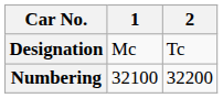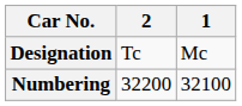 <table class="wikitable">
 <tr>
 <th>Car No.</th>
+<th>2</th>
 <th>1</th>
-<th>2</th>
 </tr>
 <tr>
 <th>Designation</th>
+<td>Tc</td>
 <td>Mc</td>
-<td>Tc</td>
 </tr>
 <tr>
 <th>Numbering</th>
+<td>32200</td>
 <td>32100</td>
-<td>32200</td>
 </tr>
 </table>
